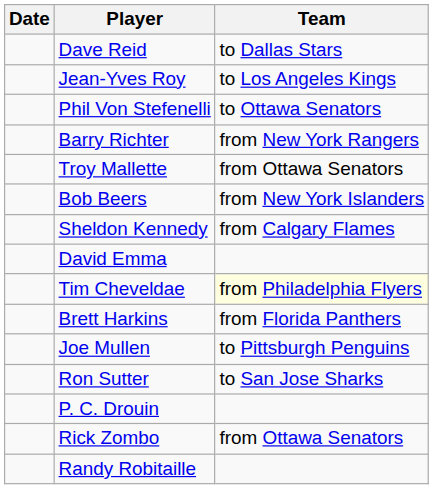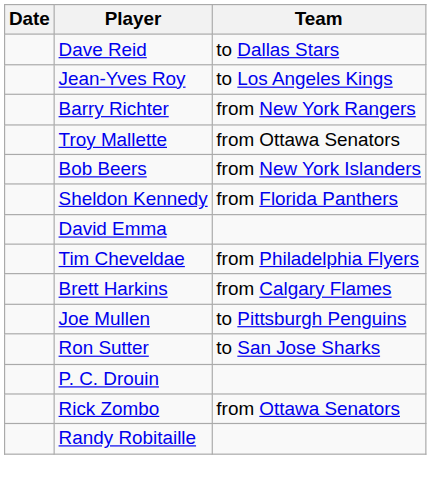 <table class="wikitable">
 <tr>
 <th>Date</th>
 <th>Player</th>
 <th>Team</th>
 </tr>
 <tr>
 <td></td>
 <td><a href='#'>Dave Reid</a></td>
 <td>to <a href='#'>Dallas Stars</a></td>
 </tr>
 <tr>
 <td></td>
 <td><a href='#'>Jean-Yves Roy</a></td>
 <td>to <a href='#'>Los Angeles Kings</a></td>
-</tr>
-<tr>
-<td></td>
-<td><a href='#'>Phil Von Stefenelli</a></td>
-<td>to <a href='#'>Ottawa Senators</a></td>
 </tr>
 <tr>
 <td></td>
 <td><a href='#'>Barry Richter</a></td>
 <td>from <a href='#'>New York Rangers</a></td>
 </tr>
 <tr>
 <td></td>
 <td><a href='#'>Troy Mallette</a></td>
 <td>from Ottawa Senators</td>
 </tr>
 <tr>
 <td></td>
 <td><a href='#'>Bob Beers</a></td>
 <td>from <a href='#'>New York Islanders</a></td>
 </tr>
 <tr>
 <td></td>
 <td><a href='#'>Sheldon Kennedy</a></td>
-<td>from <a href='#'>Calgary Flames</a></td>
+<td>from <a href='#'>Florida Panthers</a></td>
 </tr>
 <tr>
 <td></td>
 <td><a href='#'>David Emma</a></td>
 <td></td>
 </tr>
 <tr>
 <td></td>
 <td><a href='#'>Tim Cheveldae</a></td>
-<td style="background: lightyellow;">from <a href='#'>Philadelphia Flyers</a></td>
+<td>from <a href='#'>Philadelphia Flyers</a></td>
 </tr>
 <tr>
 <td></td>
 <td><a href='#'>Brett Harkins</a></td>
-<td>from <a href='#'>Florida Panthers</a></td>
+<td>from <a href='#'>Calgary Flames</a></td>
 </tr>
 <tr>
 <td></td>
 <td><a href='#'>Joe Mullen</a></td>
 <td>to <a href='#'>Pittsburgh Penguins</a></td>
 </tr>
 <tr>
 <td></td>
 <td><a href='#'>Ron Sutter</a></td>
 <td>to <a href='#'>San Jose Sharks</a></td>
 </tr>
 <tr>
 <td></td>
 <td><a href='#'>P. C. Drouin</a></td>
 <td></td>
 </tr>
 <tr>
 <td></td>
 <td><a href='#'>Rick Zombo</a></td>
 <td>from <a href='#'>Ottawa Senators</a></td>
 </tr>
 <tr>
 <td></td>
 <td><a href='#'>Randy Robitaille</a></td>
 <td></td>
 </tr>
 </table>
